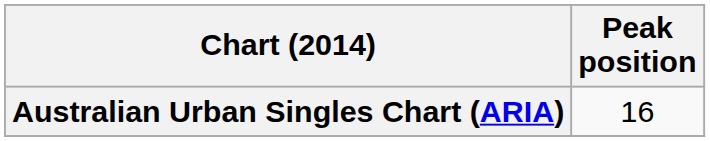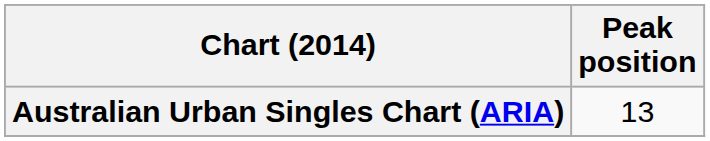 <table class="wikitable sortable plainrowheaders">
 <tr>
 <th>Chart (2014)</th>
 <th>Peak<br>position</th>
 </tr>
 <tr>
 <th scope="row">Australian Urban Singles Chart (<a href='#'>ARIA</a>)</th>
-<td align="center">16</td>
+<td align="center">13</td>
 </tr>
 <tr>
 </tr>
 <tr>
 </tr>
 </table>
